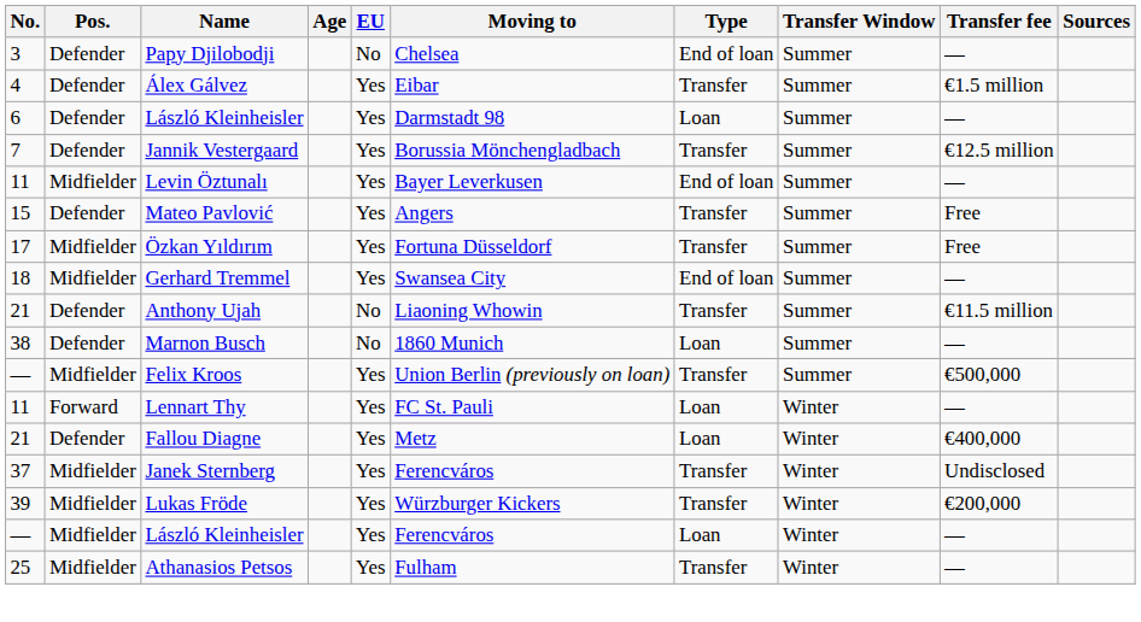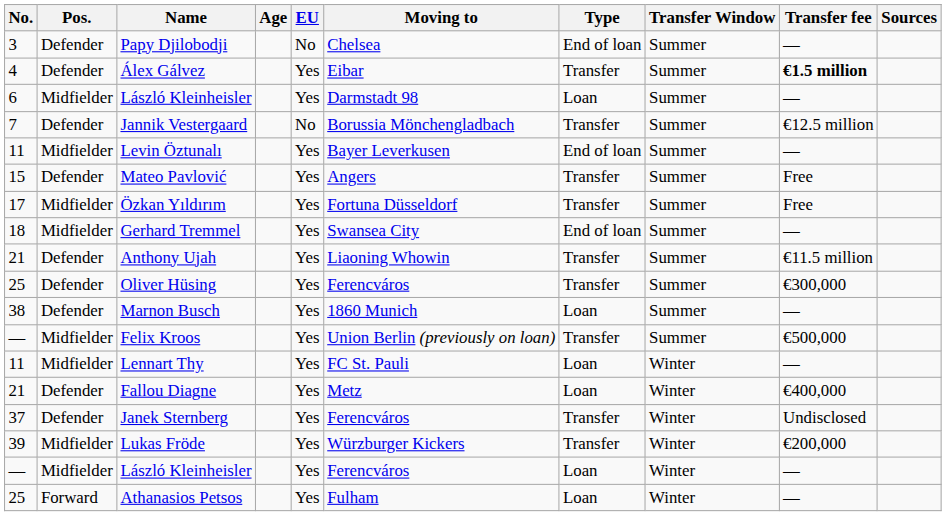 <table class="wikitable">
 <tr>
 <th>No.</th>
 <th>Pos.</th>
 <th>Name</th>
 <th>Age</th>
 <th><a href='#'>EU</a></th>
 <th>Moving to</th>
 <th>Type</th>
 <th>Transfer Window</th>
 <th>Transfer fee</th>
 <th>Sources</th>
 </tr>
 <tr>
 <td>3</td>
 <td>Defender</td>
 <td><a href='#'>Papy Djilobodji</a></td>
 <td></td>
 <td>No</td>
 <td><a href='#'>Chelsea</a></td>
 <td>End of loan</td>
 <td>Summer</td>
 <td>—</td>
 <td></td>
 </tr>
 <tr>
 <td>4</td>
 <td>Defender</td>
 <td><a href='#'>Álex Gálvez</a></td>
 <td></td>
 <td>Yes</td>
 <td><a href='#'>Eibar</a></td>
 <td>Transfer</td>
 <td>Summer</td>
-<td>€1.5 million</td>
+<td><strong>€1.5 million</strong></td>
 <td></td>
 </tr>
 <tr>
 <td>6</td>
-<td>Defender</td>
+<td>Midfielder</td>
 <td><a href='#'>László Kleinheisler</a></td>
 <td></td>
 <td>Yes</td>
 <td><a href='#'>Darmstadt 98</a></td>
 <td>Loan</td>
 <td>Summer</td>
 <td>—</td>
 <td></td>
 </tr>
 <tr>
 <td>7</td>
 <td>Defender</td>
 <td><a href='#'>Jannik Vestergaard</a></td>
 <td></td>
-<td>Yes</td>
+<td>No</td>
 <td><a href='#'>Borussia Mönchengladbach</a></td>
 <td>Transfer</td>
 <td>Summer</td>
 <td>€12.5 million</td>
 <td></td>
 </tr>
 <tr>
 <td>11</td>
 <td>Midfielder</td>
 <td><a href='#'>Levin Öztunalı</a></td>
 <td></td>
 <td>Yes</td>
 <td><a href='#'>Bayer Leverkusen</a></td>
 <td>End of loan</td>
 <td>Summer</td>
 <td>—</td>
 <td></td>
 </tr>
 <tr>
 <td>15</td>
 <td>Defender</td>
 <td><a href='#'>Mateo Pavlović</a></td>
 <td></td>
 <td>Yes</td>
 <td><a href='#'>Angers</a></td>
 <td>Transfer</td>
 <td>Summer</td>
 <td>Free</td>
 <td></td>
 </tr>
 <tr>
 <td>17</td>
 <td>Midfielder</td>
 <td><a href='#'>Özkan Yıldırım</a></td>
 <td></td>
 <td>Yes</td>
 <td><a href='#'>Fortuna Düsseldorf</a></td>
 <td>Transfer</td>
 <td>Summer</td>
 <td>Free</td>
 <td></td>
 </tr>
 <tr>
 <td>18</td>
 <td>Midfielder</td>
 <td><a href='#'>Gerhard Tremmel</a></td>
 <td></td>
 <td>Yes</td>
 <td><a href='#'>Swansea City</a></td>
 <td>End of loan</td>
 <td>Summer</td>
 <td>—</td>
 <td></td>
 </tr>
 <tr>
 <td>21</td>
 <td>Defender</td>
 <td><a href='#'>Anthony Ujah</a></td>
 <td></td>
-<td>No</td>
+<td>Yes</td>
 <td><a href='#'>Liaoning Whowin</a></td>
 <td>Transfer</td>
 <td>Summer</td>
 <td>€11.5 million</td>
 <td></td>
 </tr>
 <tr>
+<td>25</td>
+<td>Defender</td>
+<td><a href='#'>Oliver Hüsing</a></td>
+<td></td>
+<td>Yes</td>
+<td><a href='#'>Ferencváros</a></td>
+<td>Transfer</td>
+<td>Summer</td>
+<td>€300,000</td>
+<td></td>
+</tr>
+<tr>
 <td>38</td>
 <td>Defender</td>
 <td><a href='#'>Marnon Busch</a></td>
 <td></td>
-<td>No</td>
+<td>Yes</td>
 <td><a href='#'>1860 Munich</a></td>
 <td>Loan</td>
 <td>Summer</td>
 <td>—</td>
 <td></td>
 </tr>
 <tr>
 <td>—</td>
 <td>Midfielder</td>
 <td><a href='#'>Felix Kroos</a></td>
 <td></td>
 <td>Yes</td>
 <td><a href='#'>Union Berlin</a> <em>(previously on loan)</em></td>
 <td>Transfer</td>
 <td>Summer</td>
 <td>€500,000</td>
 <td></td>
 </tr>
 <tr>
 <td>11</td>
-<td>Forward</td>
+<td>Midfielder</td>
 <td><a href='#'>Lennart Thy</a></td>
 <td></td>
 <td>Yes</td>
 <td><a href='#'>FC St. Pauli</a></td>
 <td>Loan</td>
 <td>Winter</td>
 <td>—</td>
 <td></td>
 </tr>
 <tr>
 <td>21</td>
 <td>Defender</td>
 <td><a href='#'>Fallou Diagne</a></td>
 <td></td>
 <td>Yes</td>
 <td><a href='#'>Metz</a></td>
 <td>Loan</td>
 <td>Winter</td>
 <td>€400,000</td>
 <td></td>
 </tr>
 <tr>
 <td>37</td>
-<td>Midfielder</td>
+<td>Defender</td>
 <td><a href='#'>Janek Sternberg</a></td>
 <td></td>
 <td>Yes</td>
 <td><a href='#'>Ferencváros</a></td>
 <td>Transfer</td>
 <td>Winter</td>
 <td>Undisclosed</td>
 <td></td>
 </tr>
 <tr>
 <td>39</td>
 <td>Midfielder</td>
 <td><a href='#'>Lukas Fröde</a></td>
 <td></td>
 <td>Yes</td>
 <td><a href='#'>Würzburger Kickers</a></td>
 <td>Transfer</td>
 <td>Winter</td>
 <td>€200,000</td>
 <td></td>
 </tr>
 <tr>
 <td>—</td>
 <td>Midfielder</td>
 <td><a href='#'>László Kleinheisler</a></td>
 <td></td>
 <td>Yes</td>
 <td><a href='#'>Ferencváros</a></td>
 <td>Loan</td>
 <td>Winter</td>
 <td>—</td>
 <td></td>
 </tr>
 <tr>
 <td>25</td>
-<td>Midfielder</td>
+<td>Forward</td>
 <td><a href='#'>Athanasios Petsos</a></td>
 <td></td>
 <td>Yes</td>
 <td><a href='#'>Fulham</a></td>
-<td>Transfer</td>
+<td>Loan</td>
 <td>Winter</td>
 <td>—</td>
 <td></td>
 </tr>
 </table>
